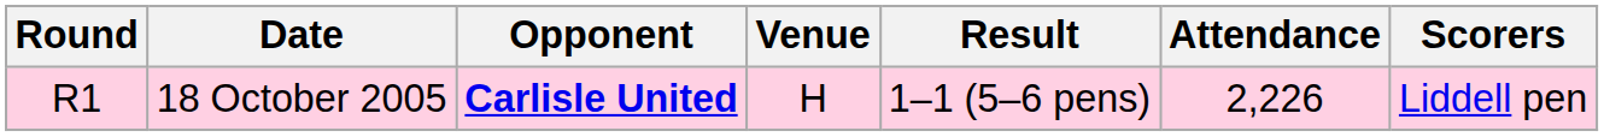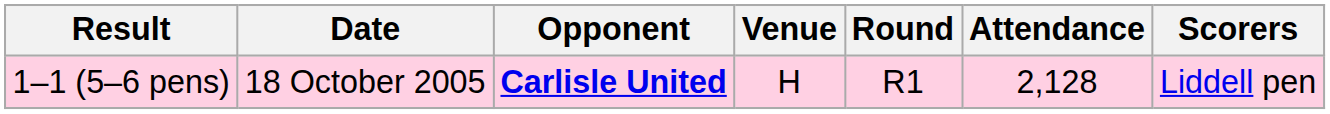 <table class= "wikitable " style="font-size:100%; text-align:center">
 <tr>
-<th>Round</th>
+<th>Result</th>
 <th>Date</th>
 <th>Opponent</th>
 <th>Venue</th>
-<th>Result</th>
+<th>Round</th>
 <th>Attendance</th>
 <th>Scorers</th>
 </tr>
 <tr bgcolor="#ffd0e3">
-<td>R1</td>
+<td>1–1 (5–6 pens)</td>
 <td>18 October 2005</td>
 <td><strong><a href='#'>Carlisle United</a></strong></td>
 <td>H</td>
-<td>1–1 (5–6 pens)</td>
-<td>2,226</td>
+<td>R1</td>
+<td>2,128</td>
 <td><a href='#'>Liddell</a> pen</td>
 </tr>
 </table>
